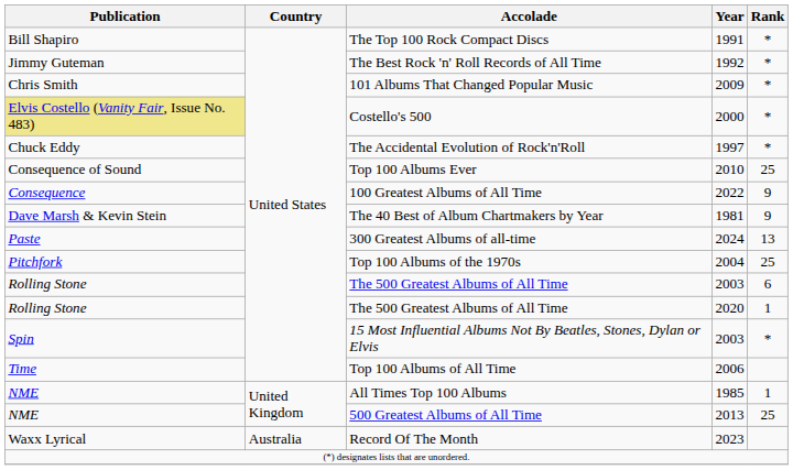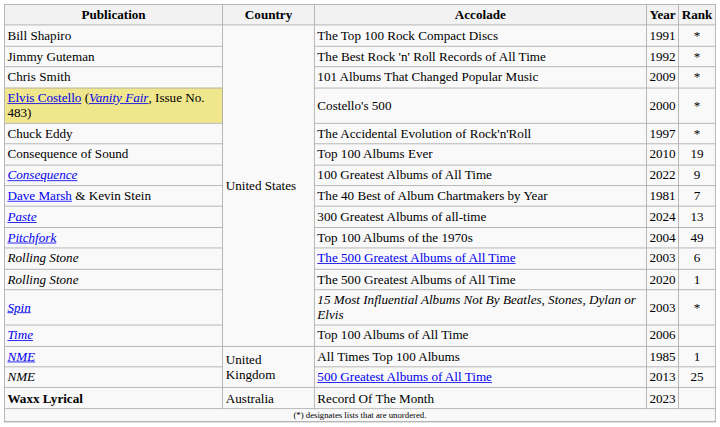 <table class="wikitable">
 <tr>
 <th scope="col">Publication</th>
 <th scope="col">Country</th>
 <th scope="col">Accolade</th>
 <th scope="col">Year</th>
 <th scope="col">Rank</th>
 </tr>
 <tr>
 <td>Bill Shapiro</td>
 <td rowspan=14>United States</td>
 <td>The Top 100 Rock Compact Discs</td>
 <td>1991</td>
 <td align="center">*</td>
 </tr>
 <tr>
 <td>Jimmy Guteman</td>
 <td>The Best Rock 'n' Roll Records of All Time</td>
 <td>1992</td>
 <td align="center">*</td>
 </tr>
 <tr>
 <td>Chris Smith</td>
 <td>101 Albums That Changed Popular Music</td>
 <td>2009</td>
 <td align="center">*</td>
 </tr>
 <tr>
 <td style="background: khaki;"><a href='#'>Elvis Costello</a> (<em><a href='#'>Vanity Fair</a></em>, Issue No. 483)</td>
 <td>Costello's 500</td>
 <td>2000</td>
 <td align="center">*</td>
 </tr>
 <tr>
 <td>Chuck Eddy</td>
 <td>The Accidental Evolution of Rock'n'Roll</td>
 <td>1997</td>
 <td align="center">*</td>
 </tr>
 <tr>
 <td>Consequence of Sound</td>
 <td>Top 100 Albums Ever</td>
 <td>2010</td>
-<td align="center">25</td>
+<td align="center">19</td>
 </tr>
 <tr>
 <td><em><a href='#'>Consequence</a></em></td>
 <td>100 Greatest Albums of All Time</td>
 <td>2022</td>
 <td align="center">9</td>
 </tr>
 <tr>
 <td><a href='#'>Dave Marsh</a> & Kevin Stein</td>
 <td>The 40 Best of Album Chartmakers by Year</td>
 <td>1981</td>
-<td align="center">9</td>
+<td align="center">7</td>
 </tr>
 <tr>
 <td><em><a href='#'>Paste</a></em></td>
 <td>300 Greatest Albums of all-time</td>
 <td>2024</td>
 <td align="center">13</td>
 </tr>
 <tr>
 <td><em><a href='#'>Pitchfork</a></em></td>
 <td>Top 100 Albums of the 1970s</td>
 <td>2004</td>
-<td align="center">25</td>
+<td align="center">49</td>
 </tr>
 <tr>
 <td><em>Rolling Stone</em></td>
 <td><a href='#'>The 500 Greatest Albums of All Time</a></td>
 <td>2003</td>
 <td align="center">6</td>
 </tr>
 <tr>
 <td><em>Rolling Stone</em></td>
 <td>The 500 Greatest Albums of All Time</td>
 <td>2020</td>
 <td align="center">1</td>
 </tr>
 <tr>
 <td><em><a href='#'>Spin</a></em></td>
 <td><em>15 Most Influential Albums Not By Beatles, Stones, Dylan or Elvis</em></td>
 <td>2003</td>
 <td align="center">*</td>
 </tr>
 <tr>
 <td><em><a href='#'>Time</a></em></td>
 <td>Top 100 Albums of All Time</td>
 <td>2006</td>
 <td align="center"></td>
 </tr>
 <tr>
 <td><em><a href='#'>NME</a></em></td>
 <td rowspan=2>United Kingdom</td>
 <td>All Times Top 100 Albums</td>
 <td>1985</td>
 <td align="center">1</td>
 </tr>
 <tr>
 <td><em>NME</em></td>
 <td><a href='#'>500 Greatest Albums of All Time</a></td>
 <td>2013</td>
 <td align="center">25</td>
 </tr>
 <tr>
-<td>Waxx Lyrical</td>
+<td><strong>Waxx Lyrical</strong></td>
 <td>Australia</td>
 <td>Record Of The Month</td>
 <td>2023</td>
 <td></td>
 </tr>
 <tr>
 <td align="center" colspan="7" style="font-size: 8pt">(*) designates lists that are unordered.</td>
 </tr>
 <tr>
 </tr>
 </table>
